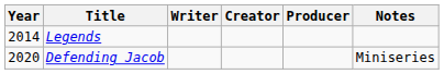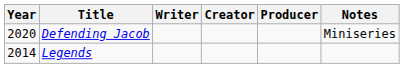 <table class="wikitable">
 <tr>
 <th>Year</th>
 <th>Title</th>
 <th>Writer</th>
 <th>Creator</th>
 <th>Producer</th>
 <th>Notes</th>
 </tr>
 <tr>
+<td>2020</td>
+<td><em><a href='#'>Defending Jacob</a></em></td>
+<td></td>
+<td></td>
+<td></td>
+<td>Miniseries</td>
+</tr>
+<tr>
 <td>2014</td>
 <td><em><a href='#'>Legends</a></em></td>
 <td></td>
 <td></td>
 <td></td>
 <td></td>
 </tr>
-<tr>
-<td>2020</td>
-<td><em><a href='#'>Defending Jacob</a></em></td>
-<td></td>
-<td></td>
-<td></td>
-<td>Miniseries</td>
-</tr>
 </table>
